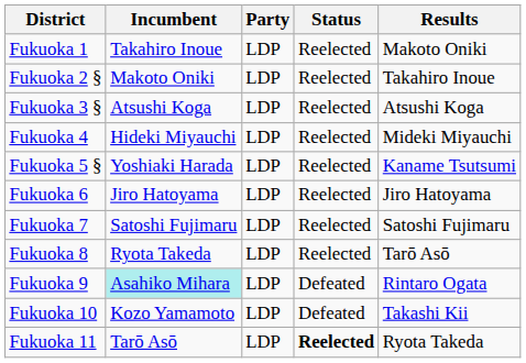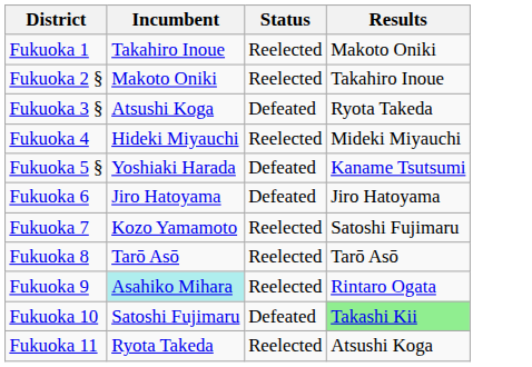 <table class="wikitable">
 <tr>
 <th>District</th>
 <th>Incumbent</th>
-<th>Party</th>
 <th>Status</th>
 <th>Results</th>
 </tr>
 <tr>
 <td><a href='#'>Fukuoka 1</a></td>
 <td><a href='#'>Takahiro Inoue</a></td>
-<td>LDP</td>
 <td>Reelected</td>
 <td>Makoto Oniki</td>
 </tr>
 <tr>
 <td><a href='#'>Fukuoka 2</a> §</td>
 <td><a href='#'>Makoto Oniki</a></td>
-<td>LDP</td>
 <td>Reelected</td>
 <td>Takahiro Inoue</td>
 </tr>
 <tr>
 <td><a href='#'>Fukuoka 3</a> §</td>
 <td><a href='#'>Atsushi Koga</a></td>
-<td>LDP</td>
-<td>Reelected</td>
-<td>Atsushi Koga</td>
+<td>Defeated</td>
+<td>Ryota Takeda</td>
 </tr>
 <tr>
 <td><a href='#'>Fukuoka 4</a></td>
 <td><a href='#'>Hideki Miyauchi</a></td>
-<td>LDP</td>
 <td>Reelected</td>
 <td>Mideki Miyauchi</td>
 </tr>
 <tr>
 <td><a href='#'>Fukuoka 5</a> §</td>
 <td><a href='#'>Yoshiaki Harada</a></td>
-<td>LDP</td>
-<td>Reelected</td>
+<td>Defeated</td>
 <td><a href='#'>Kaname Tsutsumi</a></td>
 </tr>
 <tr>
 <td><a href='#'>Fukuoka 6</a></td>
 <td><a href='#'>Jiro Hatoyama</a></td>
-<td>LDP</td>
-<td>Reelected</td>
+<td>Defeated</td>
 <td>Jiro Hatoyama</td>
 </tr>
 <tr>
 <td><a href='#'>Fukuoka 7</a></td>
-<td><a href='#'>Satoshi Fujimaru</a></td>
-<td>LDP</td>
+<td><a href='#'>Kozo Yamamoto</a></td>
 <td>Reelected</td>
 <td>Satoshi Fujimaru</td>
 </tr>
 <tr>
 <td><a href='#'>Fukuoka 8</a></td>
-<td><a href='#'>Ryota Takeda</a></td>
-<td>LDP</td>
+<td><a href='#'>Tarō Asō</a></td>
 <td>Reelected</td>
 <td>Tarō Asō</td>
 </tr>
 <tr>
 <td><a href='#'>Fukuoka 9</a></td>
 <td style="background: paleturquoise;"><a href='#'>Asahiko Mihara</a></td>
-<td>LDP</td>
-<td>Defeated</td>
+<td>Reelected</td>
 <td><a href='#'>Rintaro Ogata</a></td>
 </tr>
 <tr>
 <td><a href='#'>Fukuoka 10</a></td>
-<td><a href='#'>Kozo Yamamoto</a></td>
-<td>LDP</td>
+<td><a href='#'>Satoshi Fujimaru</a></td>
 <td>Defeated</td>
-<td><a href='#'>Takashi Kii</a></td>
+<td style="background: lightgreen;"><a href='#'>Takashi Kii</a></td>
 </tr>
 <tr>
 <td><a href='#'>Fukuoka 11</a></td>
-<td><a href='#'>Tarō Asō</a></td>
-<td>LDP</td>
-<td><strong>Reelected</strong></td>
-<td>Ryota Takeda</td>
+<td><a href='#'>Ryota Takeda</a></td>
+<td>Reelected</td>
+<td>Atsushi Koga</td>
 </tr>
 </table>
